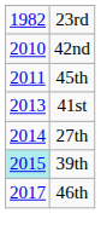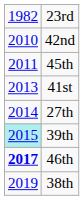 <table class="wikitable sortable">
 <tr align="center">
 <td><a href='#'>1982</a></td>
 <td>23rd</td>
 </tr>
 <tr align="center">
 <td><a href='#'>2010</a></td>
 <td>42nd</td>
 </tr>
 <tr align="center">
 <td><a href='#'>2011</a></td>
 <td>45th</td>
 </tr>
 <tr align="center">
 <td><a href='#'>2013</a></td>
 <td>41st</td>
 </tr>
 <tr align="center">
 <td><a href='#'>2014</a></td>
 <td>27th</td>
 </tr>
 <tr align="center">
 <td style="background: paleturquoise;"><a href='#'>2015</a></td>
 <td>39th</td>
 </tr>
 <tr align="center">
-<td><a href='#'>2017</a></td>
+<td><strong><a href='#'>2017</a></strong></td>
 <td>46th</td>
 </tr>
+<tr align="center">
+<td><a href='#'>2019</a></td>
+<td>38th</td>
+</tr>
 </table>
